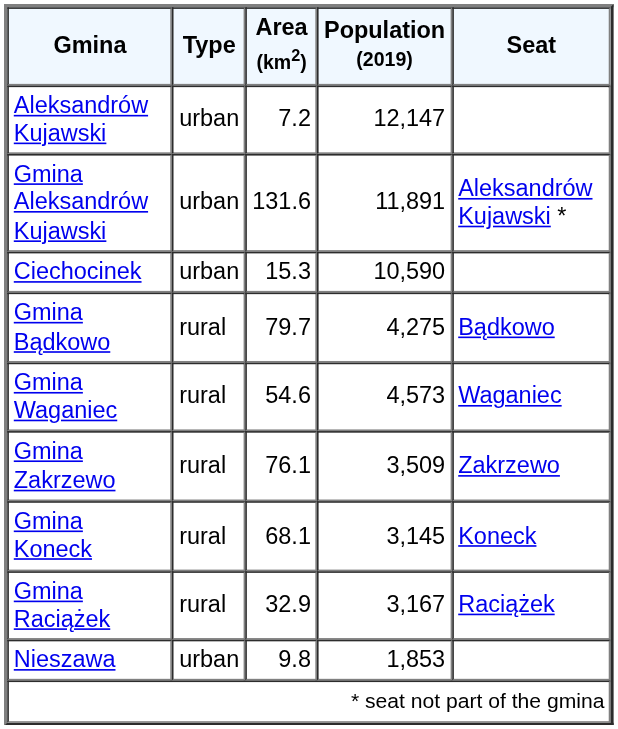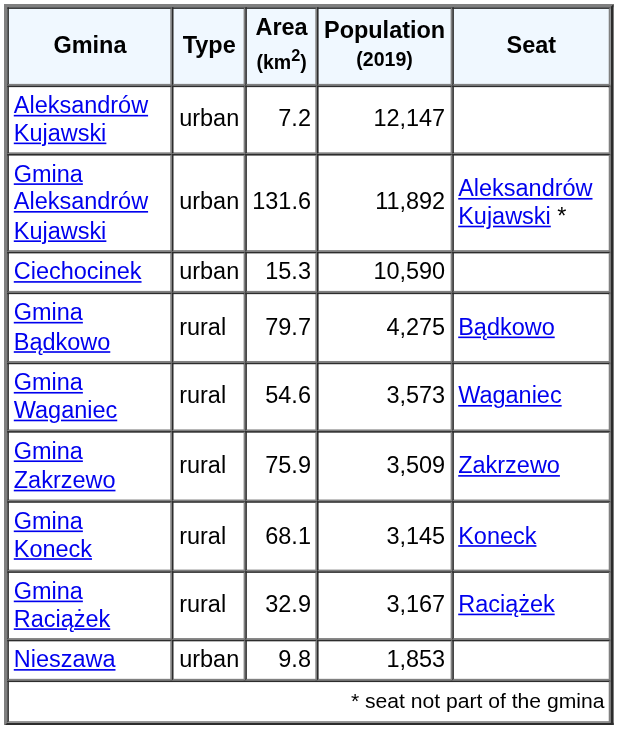 <table width="60%" border="2" cellpadding="3" cellspacing="0" style="font-size:90%;line-height:120%;">
 <tr bgcolor="F0F8FF">
 <td style="text-align:center;"><strong>Gmina</strong></td>
 <td style="text-align:center;"><strong>Type</strong></td>
 <td style="text-align:center;"><strong>Area<br><small>(km<sup>2</sup>)</small></strong></td>
 <td style="text-align:center;"><strong>Population<br><small>(2019)</small></strong></td>
 <td style="text-align:center;"><strong>Seat</strong></td>
 </tr>
 <tr>
 <td><a href='#'>Aleksandrów Kujawski</a></td>
 <td>urban</td>
 <td style="text-align:right;">7.2</td>
 <td style="text-align:right;">12,147</td>
 <td> </td>
 </tr>
 <tr>
 <td><a href='#'>Gmina Aleksandrów Kujawski</a></td>
 <td>urban</td>
 <td style="text-align:right;">131.6</td>
-<td style="text-align:right;">11,891</td>
+<td style="text-align:right;">11,892</td>
 <td><a href='#'>Aleksandrów Kujawski</a> *</td>
 </tr>
 <tr>
 <td><a href='#'>Ciechocinek</a></td>
 <td>urban</td>
 <td style="text-align:right;">15.3</td>
 <td style="text-align:right;">10,590</td>
 <td> </td>
 </tr>
 <tr>
 <td><a href='#'>Gmina Bądkowo</a></td>
 <td>rural</td>
 <td style="text-align:right;">79.7</td>
 <td style="text-align:right;">4,275</td>
 <td><a href='#'>Bądkowo</a></td>
 </tr>
 <tr>
 <td><a href='#'>Gmina Waganiec</a></td>
 <td>rural</td>
 <td style="text-align:right;">54.6</td>
-<td style="text-align:right;">4,573</td>
+<td style="text-align:right;">3,573</td>
 <td><a href='#'>Waganiec</a></td>
 </tr>
 <tr>
 <td><a href='#'>Gmina Zakrzewo</a></td>
 <td>rural</td>
-<td style="text-align:right;">76.1</td>
+<td style="text-align:right;">75.9</td>
 <td style="text-align:right;">3,509</td>
 <td><a href='#'>Zakrzewo</a></td>
 </tr>
 <tr>
 <td><a href='#'>Gmina Koneck</a></td>
 <td>rural</td>
 <td style="text-align:right;">68.1</td>
 <td style="text-align:right;">3,145</td>
 <td><a href='#'>Koneck</a></td>
 </tr>
 <tr>
 <td><a href='#'>Gmina Raciążek</a></td>
 <td>rural</td>
 <td style="text-align:right;">32.9</td>
 <td style="text-align:right;">3,167</td>
 <td><a href='#'>Raciążek</a></td>
 </tr>
 <tr>
 <td><a href='#'>Nieszawa</a></td>
 <td>urban</td>
 <td style="text-align:right;">9.8</td>
 <td style="text-align:right;">1,853</td>
 <td> </td>
 </tr>
 <tr>
 <td colspan=5 style="text-align:right;font-size:90%">* seat not part of the gmina</td>
 </tr>
 <tr>
 </tr>
 </table>
